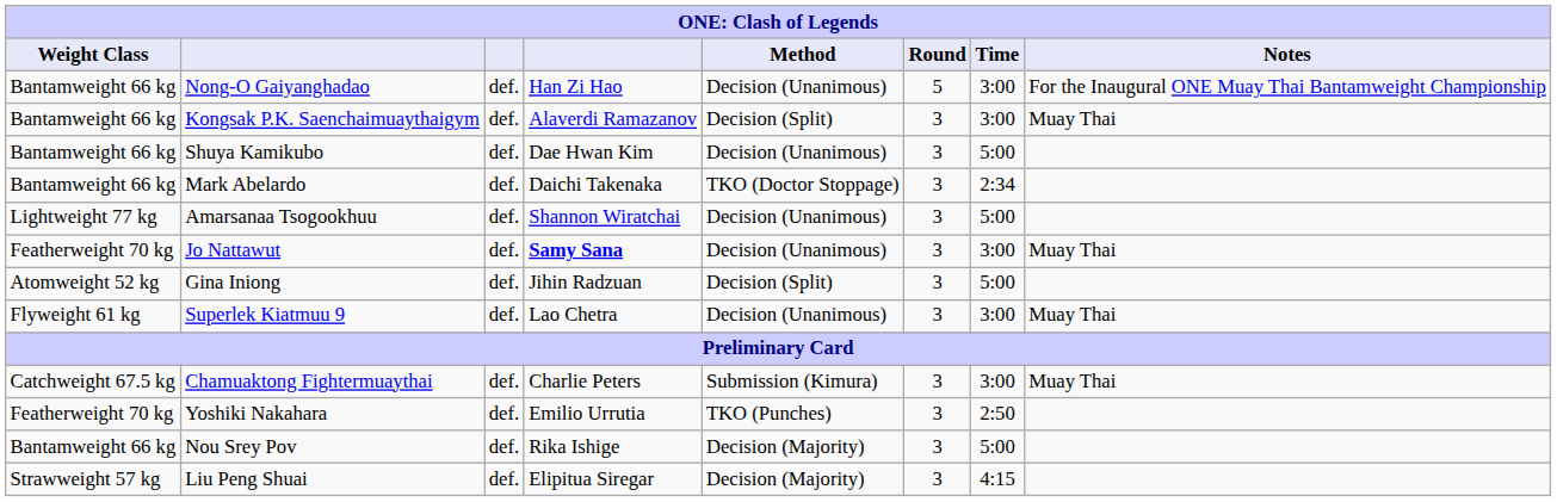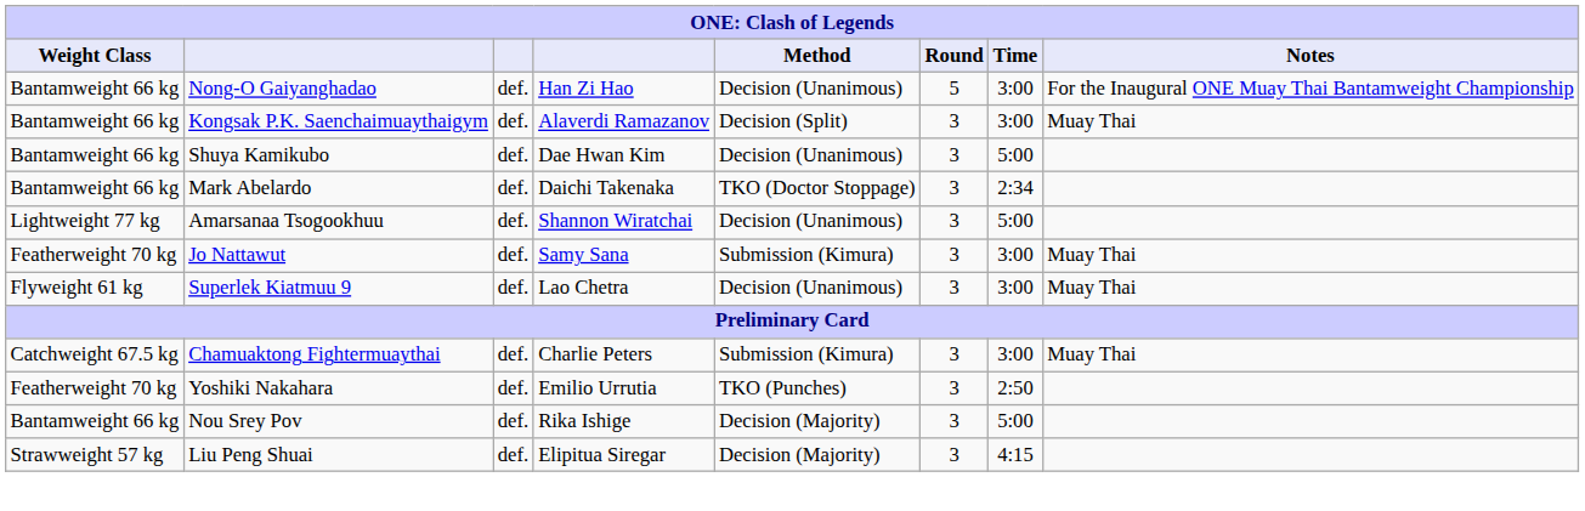 <table class="wikitable" style="font-size: 80%;">
 <tr>
 <th colspan="8" style="background-color: #ccf; color: #000080; text-align: center;"><strong>ONE: Clash of Legends</strong></th>
 </tr>
 <tr>
 <th colspan="1" style="background-color: #E6E8FA; color: #000000; text-align: center;">Weight Class</th>
 <th colspan="1" style="background-color: #E6E8FA; color: #000000; text-align: center;"></th>
 <th colspan="1" style="background-color: #E6E8FA; color: #000000; text-align: center;"></th>
 <th colspan="1" style="background-color: #E6E8FA; color: #000000; text-align: center;"></th>
 <th colspan="1" style="background-color: #E6E8FA; color: #000000; text-align: center;">Method</th>
 <th colspan="1" style="background-color: #E6E8FA; color: #000000; text-align: center;">Round</th>
 <th colspan="1" style="background-color: #E6E8FA; color: #000000; text-align: center;">Time</th>
 <th colspan="1" style="background-color: #E6E8FA; color: #000000; text-align: center;">Notes</th>
 </tr>
 <tr>
 <td>Bantamweight 66 kg</td>
 <td> <a href='#'>Nong-O Gaiyanghadao</a></td>
 <td>def.</td>
 <td> <a href='#'>Han Zi Hao</a></td>
 <td>Decision (Unanimous)</td>
 <td align=center>5</td>
 <td align=center>3:00</td>
 <td>For the Inaugural <a href='#'>ONE Muay Thai Bantamweight Championship</a></td>
 </tr>
 <tr>
 <td>Bantamweight 66 kg</td>
 <td> <a href='#'>Kongsak P.K. Saenchaimuaythaigym</a></td>
 <td>def.</td>
 <td> <a href='#'>Alaverdi Ramazanov</a></td>
 <td>Decision (Split)</td>
 <td align=center>3</td>
 <td align=center>3:00</td>
 <td>Muay Thai</td>
 </tr>
 <tr>
 <td>Bantamweight 66 kg</td>
 <td> Shuya Kamikubo</td>
 <td>def.</td>
 <td> Dae Hwan Kim</td>
 <td>Decision (Unanimous)</td>
 <td align=center>3</td>
 <td align=center>5:00</td>
 <td></td>
 </tr>
 <tr>
 <td>Bantamweight 66 kg</td>
 <td> Mark Abelardo</td>
 <td>def.</td>
 <td> Daichi Takenaka</td>
 <td>TKO (Doctor Stoppage)</td>
 <td align=center>3</td>
 <td align=center>2:34</td>
 <td></td>
 </tr>
 <tr>
 <td>Lightweight 77 kg</td>
 <td> Amarsanaa Tsogookhuu</td>
 <td>def.</td>
 <td> <a href='#'>Shannon Wiratchai</a></td>
 <td>Decision (Unanimous)</td>
 <td align=center>3</td>
 <td align=center>5:00</td>
 <td></td>
 </tr>
 <tr>
 <td>Featherweight 70 kg</td>
 <td> <a href='#'>Jo Nattawut</a></td>
 <td>def.</td>
-<td><strong> <a href='#'>Samy Sana</a></strong></td>
-<td>Decision (Unanimous)</td>
+<td> <a href='#'>Samy Sana</a></td>
+<td>Submission (Kimura)</td>
 <td align=center>3</td>
 <td align=center>3:00</td>
 <td>Muay Thai</td>
-</tr>
-<tr>
-<td>Atomweight 52 kg</td>
-<td> Gina Iniong</td>
-<td>def.</td>
-<td> Jihin Radzuan</td>
-<td>Decision (Split)</td>
-<td align=center>3</td>
-<td align=center>5:00</td>
-<td></td>
 </tr>
 <tr>
 <td>Flyweight 61 kg</td>
 <td> <a href='#'>Superlek Kiatmuu 9</a></td>
 <td>def.</td>
 <td> Lao Chetra</td>
 <td>Decision (Unanimous)</td>
 <td align=center>3</td>
 <td align=center>3:00</td>
 <td>Muay Thai</td>
 </tr>
 <tr>
 <th colspan="8" style="background-color: #ccf; color: #000080; text-align: center;"><strong>Preliminary Card</strong></th>
 </tr>
 <tr>
 <td>Catchweight 67.5 kg</td>
 <td> <a href='#'>Chamuaktong Fightermuaythai</a></td>
 <td>def.</td>
 <td> Charlie Peters</td>
 <td>Submission (Kimura)</td>
 <td align=center>3</td>
 <td align=center>3:00</td>
 <td>Muay Thai</td>
 </tr>
 <tr>
 <td>Featherweight 70 kg</td>
 <td> Yoshiki Nakahara</td>
 <td>def.</td>
 <td> Emilio Urrutia</td>
 <td>TKO (Punches)</td>
 <td align=center>3</td>
 <td align=center>2:50</td>
 <td></td>
 </tr>
 <tr>
 <td>Bantamweight 66 kg</td>
 <td> Nou Srey Pov</td>
 <td>def.</td>
 <td> Rika Ishige</td>
 <td>Decision (Majority)</td>
 <td align=center>3</td>
 <td align=center>5:00</td>
 <td></td>
 </tr>
 <tr>
 <td>Strawweight 57 kg</td>
 <td> Liu Peng Shuai</td>
 <td>def.</td>
 <td> Elipitua Siregar</td>
 <td>Decision (Majority)</td>
 <td align=center>3</td>
 <td align=center>4:15</td>
 <td></td>
 </tr>
 </table>
